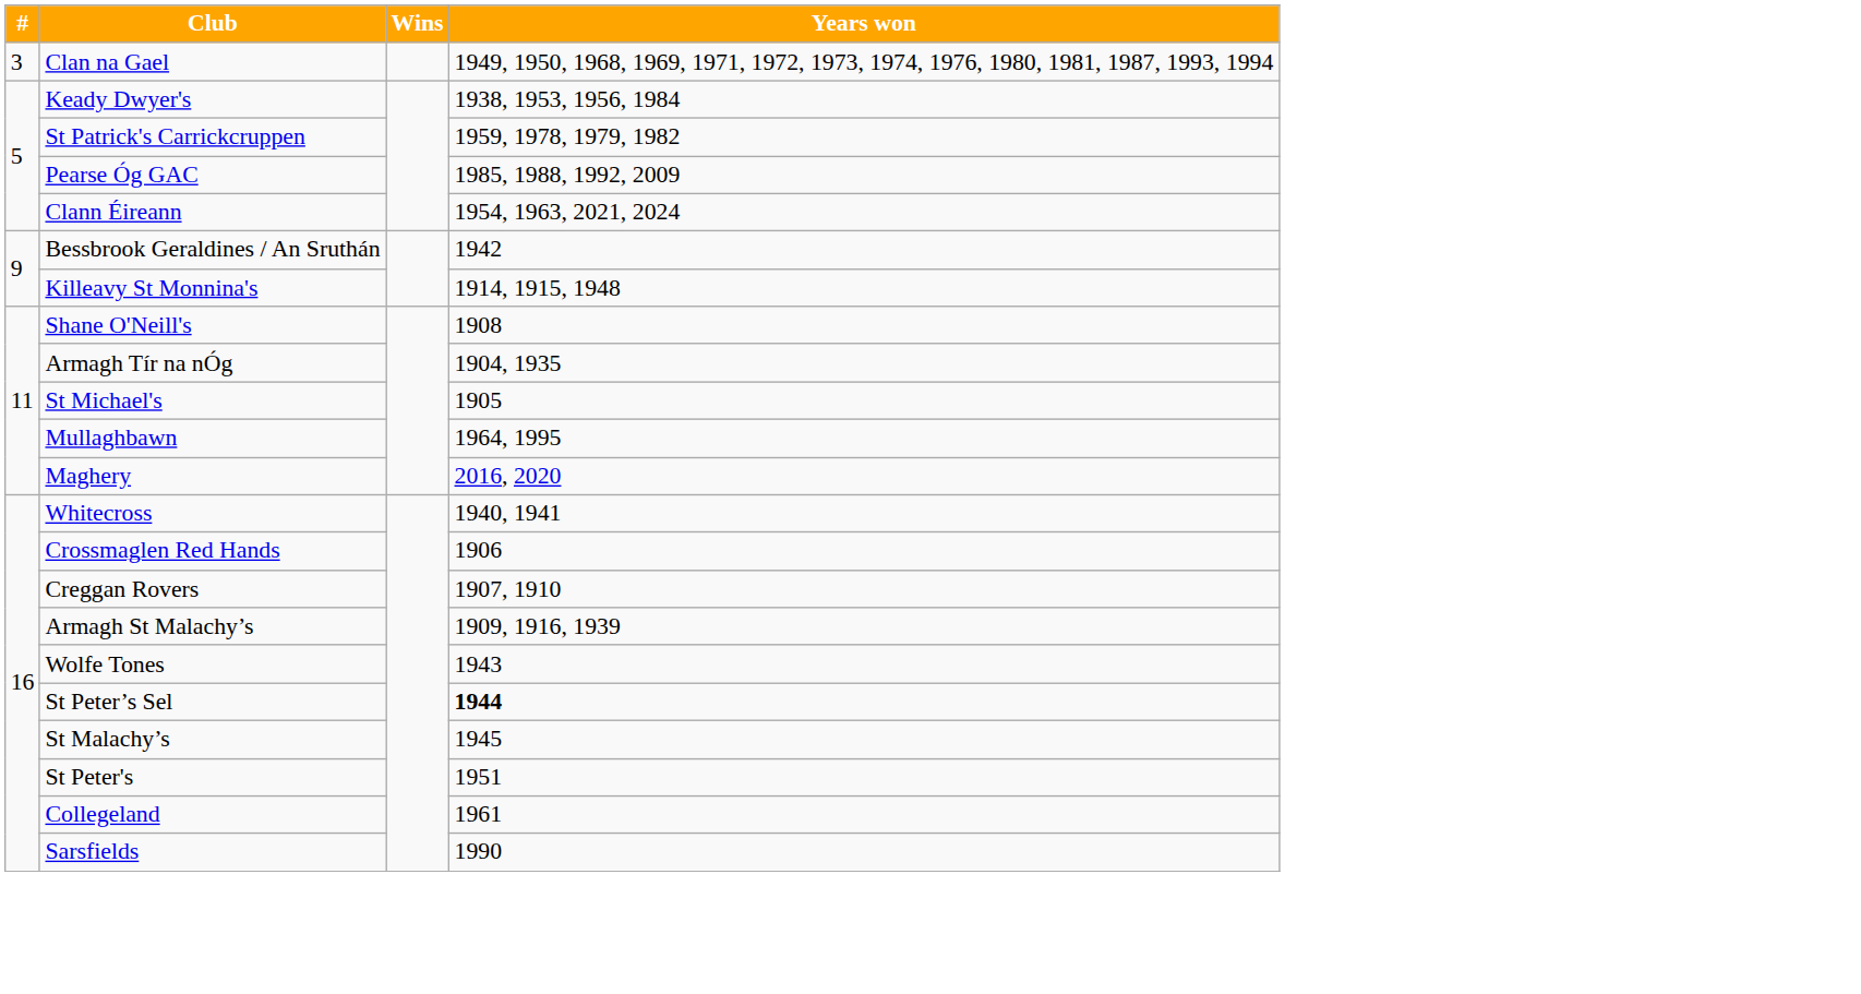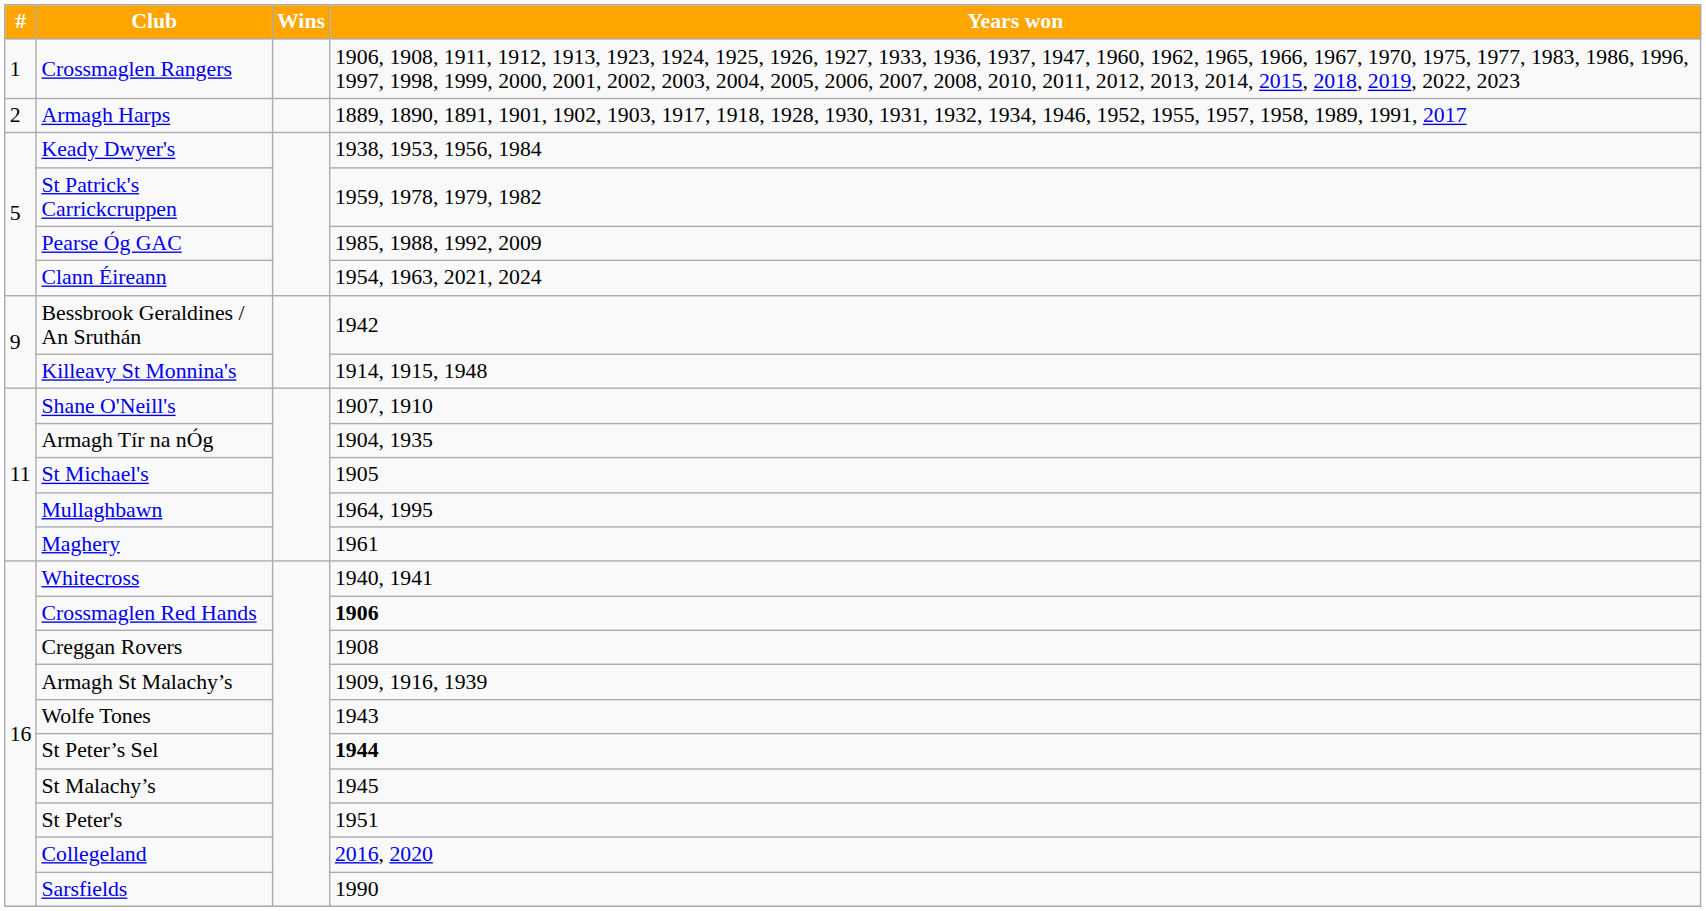 <table class="wikitable">
 <tr>
 <th style="background:orange;color:white">#</th>
 <th style="background:orange;color:white">Club</th>
 <th style="background:orange;color:white">Wins</th>
 <th style="background:orange;color:white">Years won</th>
 </tr>
 <tr>
-<td>3</td>
-<td> <a href='#'>Clan na Gael</a></td>
+<td>1</td>
+<td> <a href='#'>Crossmaglen Rangers</a></td>
 <td></td>
-<td>1949, 1950, 1968, 1969, 1971, 1972, 1973, 1974, 1976, 1980, 1981, 1987, 1993, 1994</td>
+<td>1906, 1908, 1911, 1912, 1913, 1923, 1924, 1925, 1926, 1927, 1933, 1936, 1937, 1947, 1960, 1962, 1965, 1966, 1967, 1970, 1975, 1977, 1983, 1986, 1996, 1997, 1998, 1999, 2000, 2001, 2002, 2003, 2004, 2005, 2006, 2007, 2008, 2010, 2011, 2012, 2013, 2014, <a href='#'>2015</a>, <a href='#'>2018</a>, <a href='#'>2019</a>, 2022, 2023</td>
+</tr>
+<tr>
+<td>2</td>
+<td> <a href='#'>Armagh Harps</a></td>
+<td></td>
+<td>1889, 1890, 1891, 1901, 1902, 1903, 1917, 1918, 1928, 1930, 1931, 1932, 1934, 1946, 1952, 1955, 1957, 1958, 1989, 1991, <a href='#'>2017</a></td>
 </tr>
 <tr>
 <td rowspan=4>5</td>
 <td> <a href='#'>Keady Dwyer's</a></td>
 <td rowspan=4></td>
 <td>1938, 1953, 1956, 1984</td>
 </tr>
 <tr>
 <td> <a href='#'>St Patrick's Carrickcruppen</a></td>
 <td>1959, 1978, 1979, 1982</td>
 </tr>
 <tr>
 <td> <a href='#'>Pearse Óg GAC</a></td>
 <td>1985, 1988, 1992, 2009</td>
 </tr>
 <tr>
 <td> <a href='#'>Clann Éireann</a></td>
 <td>1954, 1963, 2021, 2024</td>
 </tr>
 <tr>
 <td rowspan=2>9</td>
 <td>Bessbrook Geraldines / An Sruthán</td>
 <td rowspan=2></td>
 <td>1942</td>
 </tr>
 <tr>
 <td> <a href='#'>Killeavy St Monnina's</a></td>
 <td>1914, 1915, 1948</td>
 </tr>
 <tr>
 <td rowspan=5>11</td>
 <td> <a href='#'>Shane O'Neill's</a></td>
 <td rowspan=5></td>
-<td>1908</td>
+<td>1907, 1910</td>
 </tr>
 <tr>
 <td>Armagh Tír na nÓg</td>
 <td>1904, 1935</td>
 </tr>
 <tr>
 <td> <a href='#'>St Michael's</a></td>
 <td>1905</td>
 </tr>
 <tr>
 <td> <a href='#'>Mullaghbawn</a></td>
 <td>1964, 1995</td>
 </tr>
 <tr>
 <td> <a href='#'>Maghery</a></td>
-<td><a href='#'>2016</a>, <a href='#'>2020</a></td>
+<td>1961</td>
 </tr>
 <tr>
 <td rowspan=10>16</td>
 <td> <a href='#'>Whitecross</a></td>
 <td rowspan=10></td>
 <td>1940, 1941</td>
 </tr>
 <tr>
 <td><a href='#'>Crossmaglen Red Hands</a></td>
-<td>1906</td>
+<td><strong>1906</strong></td>
 </tr>
 <tr>
 <td>Creggan Rovers</td>
-<td>1907, 1910</td>
+<td>1908</td>
 </tr>
 <tr>
 <td>Armagh St Malachy’s</td>
 <td>1909, 1916, 1939</td>
 </tr>
 <tr>
 <td> Wolfe Tones</td>
 <td>1943</td>
 </tr>
 <tr>
 <td>St Peter’s Sel</td>
 <td><strong>1944</strong></td>
 </tr>
 <tr>
 <td>St Malachy’s</td>
 <td>1945</td>
 </tr>
 <tr>
 <td> St Peter's</td>
 <td>1951</td>
 </tr>
 <tr>
 <td> <a href='#'>Collegeland</a></td>
-<td>1961</td>
+<td><a href='#'>2016</a>, <a href='#'>2020</a></td>
 </tr>
 <tr>
 <td> <a href='#'>Sarsfields</a></td>
 <td>1990</td>
 </tr>
 <tr>
 </tr>
 </table>
